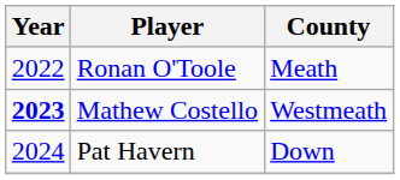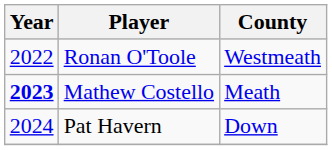 <table class="sortable wikitable">
 <tr>
 <th>Year</th>
 <th>Player</th>
 <th>County</th>
 </tr>
 <tr>
 <td rowspan="1" align="center"><a href='#'>2022</a></td>
 <td> <a href='#'>Ronan O'Toole</a></td>
-<td><a href='#'>Meath</a></td>
+<td><a href='#'>Westmeath</a></td>
 </tr>
 <tr>
 <td rowspan="1" align="center"><strong><a href='#'>2023</a></strong></td>
 <td> <a href='#'>Mathew Costello</a></td>
-<td><a href='#'>Westmeath</a></td>
+<td><a href='#'>Meath</a></td>
 </tr>
 <tr>
 <td rowspan="1" align="center"><a href='#'>2024</a></td>
 <td> Pat Havern</td>
 <td><a href='#'>Down</a></td>
 </tr>
 <tr>
 </tr>
 </table>
